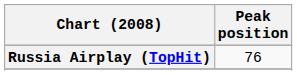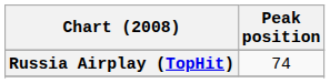 <table class="wikitable sortable plainrowheaders" style="text-align:center">
 <tr>
 <th scope="col">Chart (2008)</th>
 <th scope="col">Peak<br>position</th>
 </tr>
 <tr>
 </tr>
 <tr>
 </tr>
 <tr>
 <th scope="row">Russia Airplay (<a href='#'>TopHit</a>)</th>
-<td>76</td>
+<td>74</td>
 </tr>
 <tr>
 </tr>
 <tr>
 </tr>
 <tr>
 </tr>
 </table>
